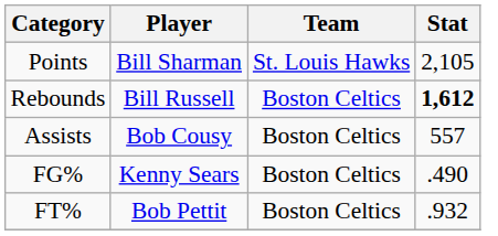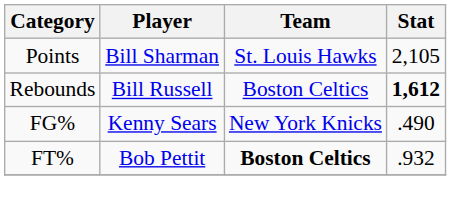 <table class="wikitable" style="text-align:center">
 <tr>
 <th>Category</th>
 <th>Player</th>
 <th>Team</th>
 <th>Stat</th>
 </tr>
 <tr>
 <td>Points</td>
 <td><a href='#'>Bill Sharman</a></td>
 <td><a href='#'>St. Louis Hawks</a></td>
 <td>2,105</td>
 </tr>
 <tr>
 <td>Rebounds</td>
 <td><a href='#'>Bill Russell</a></td>
 <td><a href='#'>Boston Celtics</a></td>
 <td><strong>1,612</strong></td>
 </tr>
 <tr>
-<td>Assists</td>
-<td><a href='#'>Bob Cousy</a></td>
-<td>Boston Celtics</td>
-<td>557</td>
-</tr>
-<tr>
 <td>FG%</td>
 <td><a href='#'>Kenny Sears</a></td>
-<td>Boston Celtics</td>
+<td><a href='#'>New York Knicks</a></td>
 <td>.490</td>
 </tr>
 <tr>
 <td>FT%</td>
 <td><a href='#'>Bob Pettit</a></td>
-<td>Boston Celtics</td>
+<td><strong>Boston Celtics</strong></td>
 <td>.932</td>
 </tr>
 <tr>
 </tr>
 </table>
